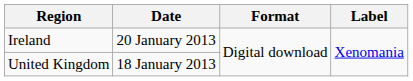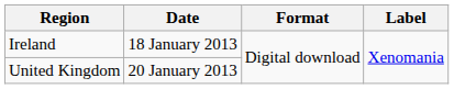 <table class="wikitable plainrowheaders">
 <tr>
 <th scope="col">Region</th>
 <th scope="col">Date</th>
 <th scope="col">Format</th>
 <th scope="col">Label</th>
 </tr>
 <tr>
 <td>Ireland</td>
-<td>20 January 2013</td>
+<td>18 January 2013</td>
 <td rowspan="2">Digital download</td>
 <td rowspan="2"><a href='#'>Xenomania</a></td>
 </tr>
 <tr>
 <td>United Kingdom</td>
-<td>18 January 2013</td>
+<td>20 January 2013</td>
 </tr>
 </table>
